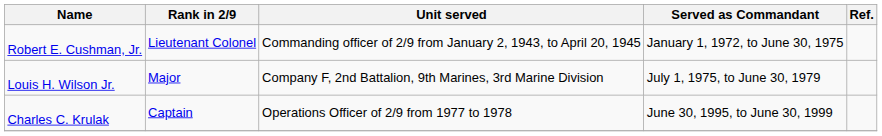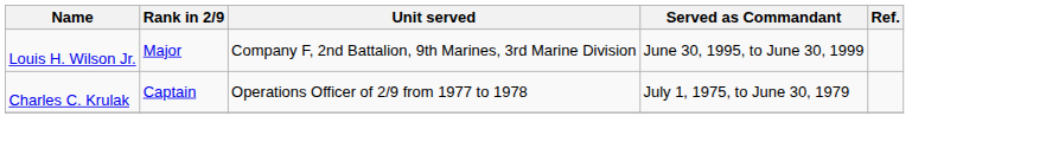 <table class="wikitable" style="text-align:left">
 <tr bgcolor="#CCCCCC">
 <th>Name</th>
 <th>Rank in 2/9</th>
 <th>Unit served</th>
 <th>Served as Commandant</th>
 <th>Ref.</th>
 </tr>
 <tr>
-<td><br><a href='#'>Robert E. Cushman, Jr.</a></td>
-<td><a href='#'>Lieutenant Colonel</a></td>
-<td>Commanding officer of 2/9 from January 2, 1943, to April 20, 1945</td>
-<td>January 1, 1972, to  June 30, 1975</td>
-<td></td>
-</tr>
-<tr>
 <td><br><a href='#'>Louis H. Wilson Jr.</a></td>
 <td><a href='#'>Major</a></td>
 <td>Company F, 2nd Battalion, 9th Marines, 3rd Marine Division</td>
-<td>July 1, 1975, to June 30, 1979</td>
+<td>June 30, 1995, to June 30, 1999</td>
 <td></td>
 </tr>
 <tr>
 <td><br><a href='#'>Charles C. Krulak</a></td>
 <td><a href='#'>Captain</a></td>
 <td>Operations Officer of 2/9 from 1977 to 1978</td>
-<td>June 30, 1995, to June 30, 1999</td>
+<td>July 1, 1975, to June 30, 1979</td>
 <td></td>
 </tr>
 <tr>
 </tr>
 </table>
